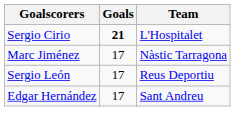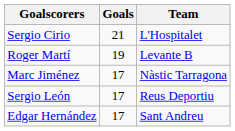 <table class="wikitable sortable">
 <tr>
 <th>Goalscorers</th>
 <th>Goals</th>
 <th>Team</th>
 </tr>
 <tr>
 <td> <a href='#'>Sergio Cirio</a></td>
-<td align=center><strong>21</strong></td>
+<td align=center>21</td>
 <td><a href='#'>L'Hospitalet</a></td>
+</tr>
+<tr>
+<td> <a href='#'>Roger Martí</a></td>
+<td align=center>19</td>
+<td><a href='#'>Levante B</a></td>
 </tr>
 <tr>
 <td> <a href='#'>Marc Jiménez</a></td>
 <td align=center>17</td>
 <td><a href='#'>Nàstic Tarragona</a></td>
 </tr>
 <tr>
 <td> <a href='#'>Sergio León</a></td>
 <td align=center>17</td>
 <td><a href='#'>Reus Deportiu</a></td>
 </tr>
 <tr>
 <td> <a href='#'>Edgar Hernández</a></td>
 <td align=center>17</td>
 <td><a href='#'>Sant Andreu</a></td>
 </tr>
 </table>
